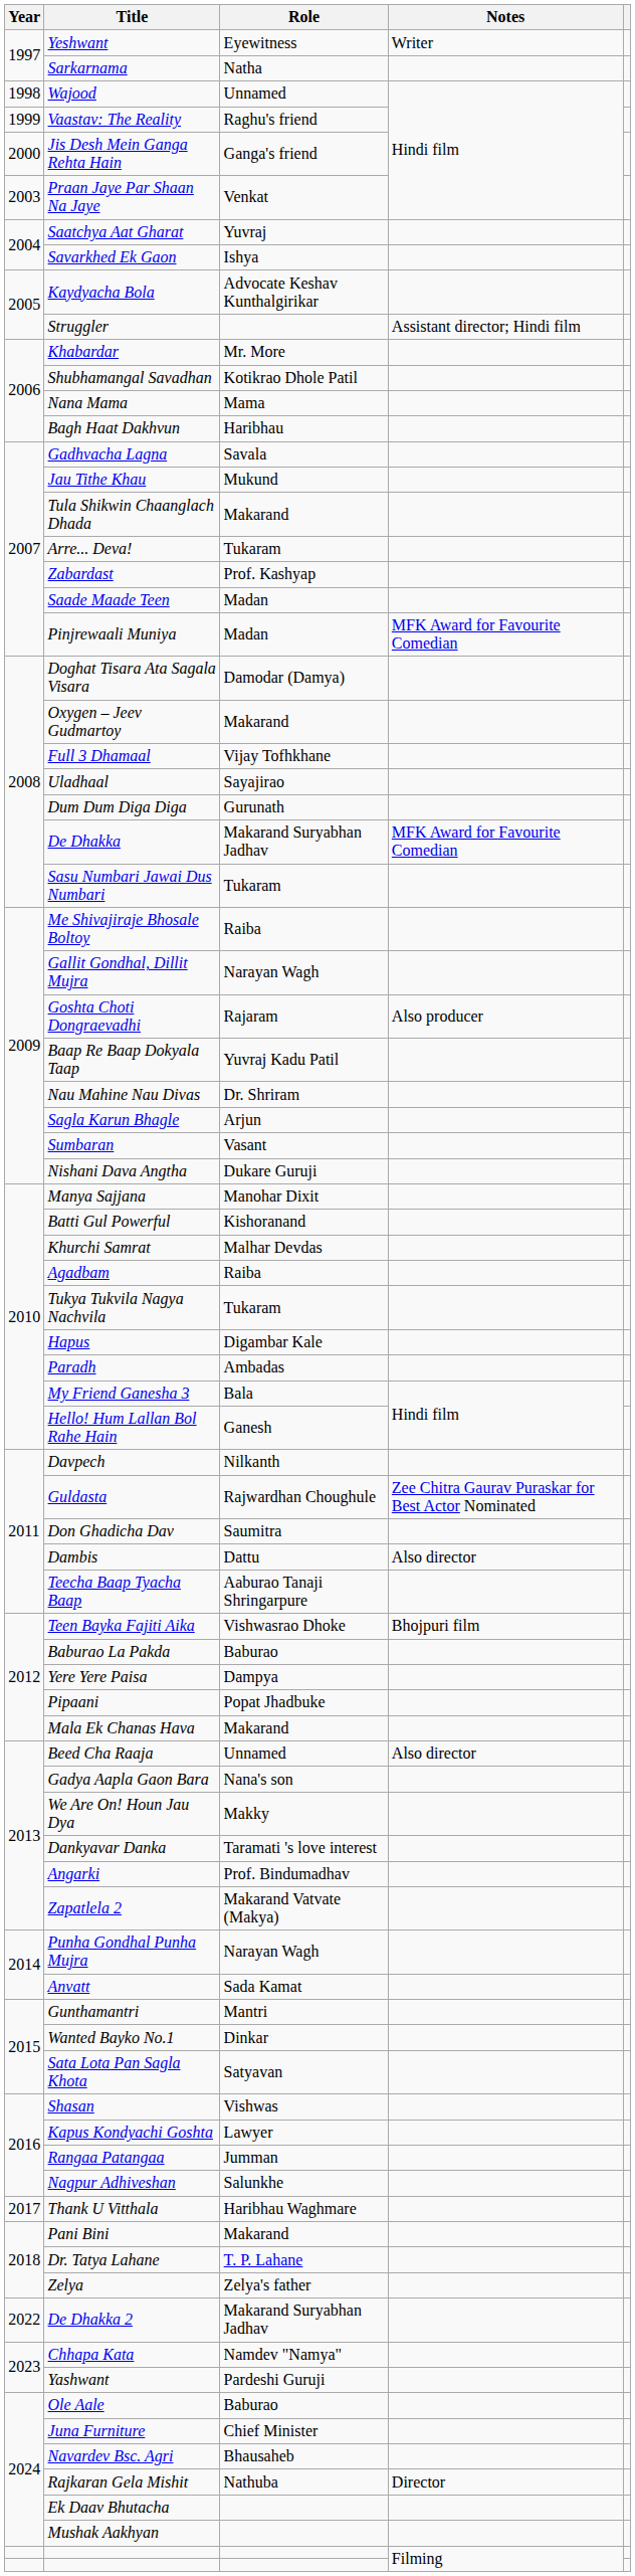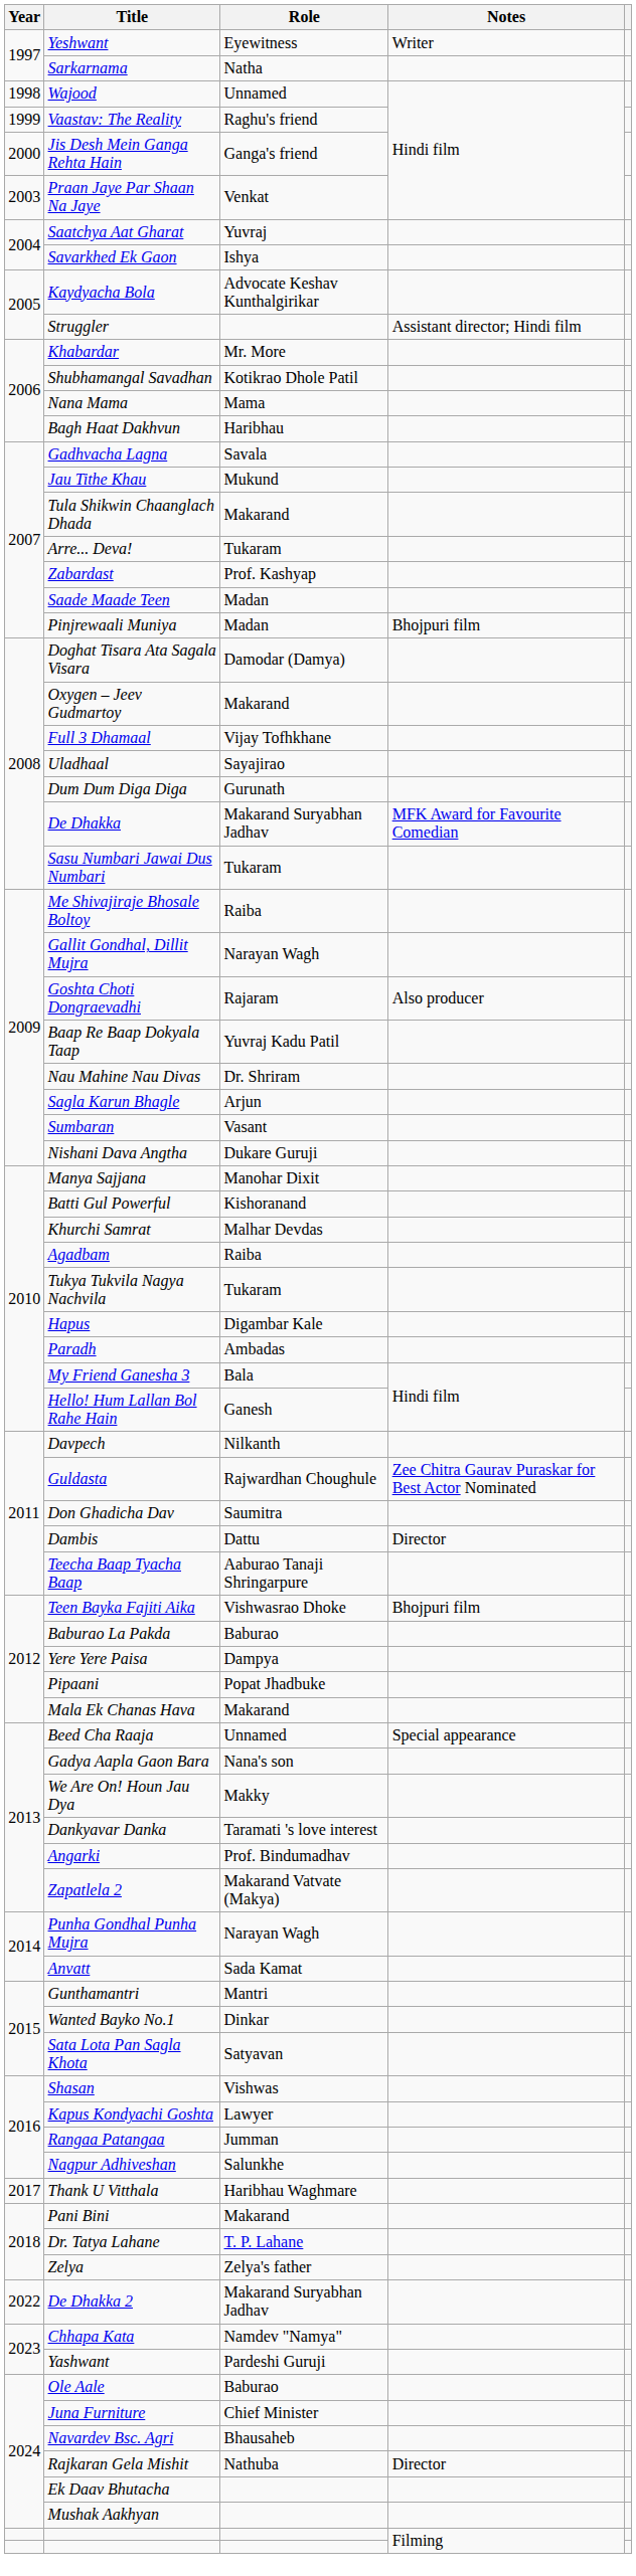 <table class="wikitable plainrowheaders sortable" style="margin-right: 0;">
 <tr>
 <th>Year</th>
 <th>Title</th>
 <th>Role</th>
 <th>Notes</th>
 <th></th>
 </tr>
 <tr>
 <td rowspan="2">1997</td>
 <td><em><a href='#'>Yeshwant</a></em></td>
 <td>Eyewitness</td>
 <td>Writer</td>
 <td></td>
 </tr>
 <tr>
 <td><em><a href='#'>Sarkarnama</a></em></td>
 <td>Natha</td>
 <td></td>
 <td></td>
 </tr>
 <tr>
 <td>1998</td>
 <td><em><a href='#'>Wajood</a></em></td>
 <td>Unnamed</td>
 <td rowspan="4">Hindi film</td>
 <td></td>
 </tr>
 <tr>
 <td>1999</td>
 <td><em><a href='#'>Vaastav: The Reality</a></em></td>
 <td>Raghu's friend</td>
 <td></td>
 </tr>
 <tr>
 <td>2000</td>
 <td><em><a href='#'>Jis Desh Mein Ganga Rehta Hain</a></em></td>
 <td>Ganga's friend</td>
 <td></td>
 </tr>
 <tr>
 <td>2003</td>
 <td><em><a href='#'>Praan Jaye Par Shaan Na Jaye</a></em></td>
 <td>Venkat</td>
 <td></td>
 </tr>
 <tr>
 <td rowspan="2">2004</td>
 <td><em><a href='#'>Saatchya Aat Gharat</a></em></td>
 <td>Yuvraj</td>
 <td></td>
 <td></td>
 </tr>
 <tr>
 <td><em><a href='#'>Savarkhed Ek Gaon</a></em></td>
 <td>Ishya</td>
 <td></td>
 <td></td>
 </tr>
 <tr>
 <td rowspan="2">2005</td>
 <td><em><a href='#'>Kaydyacha Bola</a></em></td>
 <td>Advocate Keshav Kunthalgirikar</td>
 <td></td>
 <td></td>
 </tr>
 <tr>
 <td><em>Struggler</em></td>
 <td></td>
 <td>Assistant director; Hindi film</td>
 <td></td>
 </tr>
 <tr>
 <td rowspan="4">2006</td>
 <td><em><a href='#'>Khabardar</a></em></td>
 <td>Mr. More</td>
 <td></td>
 <td></td>
 </tr>
 <tr>
 <td><em>Shubhamangal Savadhan</em></td>
 <td>Kotikrao Dhole Patil</td>
 <td></td>
 <td></td>
 </tr>
 <tr>
 <td><em>Nana Mama</em></td>
 <td>Mama</td>
 <td></td>
 <td></td>
 </tr>
 <tr>
 <td><em>Bagh Haat Dakhvun</em></td>
 <td>Haribhau</td>
 <td></td>
 <td></td>
 </tr>
 <tr>
 <td rowspan="7">2007</td>
 <td><em><a href='#'>Gadhvacha Lagna</a></em></td>
 <td>Savala</td>
 <td></td>
 <td></td>
 </tr>
 <tr>
 <td><em><a href='#'>Jau Tithe Khau</a></em></td>
 <td>Mukund</td>
 <td></td>
 <td></td>
 </tr>
 <tr>
 <td><em>Tula Shikwin Chaanglach Dhada</em></td>
 <td>Makarand</td>
 <td></td>
 <td></td>
 </tr>
 <tr>
 <td><em>Arre... Deva!</em></td>
 <td>Tukaram</td>
 <td></td>
 <td></td>
 </tr>
 <tr>
 <td><em><a href='#'>Zabardast</a></em></td>
 <td>Prof. Kashyap</td>
 <td></td>
 <td></td>
 </tr>
 <tr>
 <td><em><a href='#'>Saade Maade Teen</a></em></td>
 <td>Madan</td>
 <td></td>
 <td></td>
 </tr>
 <tr>
 <td><em>Pinjrewaali Muniya</em></td>
 <td>Madan</td>
-<td><a href='#'>MFK Award for Favourite Comedian</a></td>
+<td>Bhojpuri film</td>
 <td></td>
 </tr>
 <tr>
 <td rowspan="7">2008</td>
 <td><em>Doghat Tisara Ata Sagala Visara</em></td>
 <td>Damodar (Damya)</td>
 <td></td>
 <td></td>
 </tr>
 <tr>
 <td><em>Oxygen – Jeev Gudmartoy</em></td>
 <td>Makarand</td>
 <td></td>
 <td></td>
 </tr>
 <tr>
 <td><em><a href='#'>Full 3 Dhamaal</a></em></td>
 <td>Vijay Tofhkhane</td>
 <td></td>
 <td></td>
 </tr>
 <tr>
 <td><em>Uladhaal</em></td>
 <td>Sayajirao</td>
 <td></td>
 <td></td>
 </tr>
 <tr>
 <td><em>Dum Dum Diga Diga</em></td>
 <td>Gurunath</td>
 <td></td>
 <td></td>
 </tr>
 <tr>
 <td><em><a href='#'>De Dhakka</a></em></td>
 <td>Makarand Suryabhan Jadhav</td>
 <td><a href='#'>MFK Award for Favourite Comedian</a></td>
 <td></td>
 </tr>
 <tr>
 <td><em><a href='#'>Sasu Numbari Jawai Dus Numbari</a></em></td>
 <td>Tukaram</td>
 <td></td>
 <td></td>
 </tr>
 <tr>
 <td rowspan="8">2009</td>
 <td><em><a href='#'>Me Shivajiraje Bhosale Boltoy</a></em></td>
 <td>Raiba</td>
 <td></td>
 <td></td>
 </tr>
 <tr>
 <td><em><a href='#'>Gallit Gondhal, Dillit Mujra</a></em></td>
 <td>Narayan Wagh</td>
 <td></td>
 <td></td>
 </tr>
 <tr>
 <td><em><a href='#'>Goshta Choti Dongraevadhi</a></em></td>
 <td>Rajaram</td>
 <td>Also producer</td>
 <td></td>
 </tr>
 <tr>
 <td><em>Baap Re Baap Dokyala Taap</em></td>
 <td>Yuvraj Kadu Patil</td>
 <td></td>
 <td></td>
 </tr>
 <tr>
 <td><em>Nau Mahine Nau Divas</em></td>
 <td>Dr. Shriram</td>
 <td></td>
 <td></td>
 </tr>
 <tr>
 <td><em><a href='#'>Sagla Karun Bhagle</a></em></td>
 <td>Arjun</td>
 <td></td>
 <td></td>
 </tr>
 <tr>
 <td><em><a href='#'>Sumbaran</a></em></td>
 <td>Vasant</td>
 <td></td>
 <td></td>
 </tr>
 <tr>
 <td><em>Nishani Dava Angtha</em></td>
 <td>Dukare Guruji</td>
 <td></td>
 <td></td>
 </tr>
 <tr>
 <td rowspan="9">2010</td>
 <td><em>Manya Sajjana</em></td>
 <td>Manohar Dixit</td>
 <td></td>
 <td></td>
 </tr>
 <tr>
 <td><em>Batti Gul Powerful</em></td>
 <td>Kishoranand</td>
 <td></td>
 <td></td>
 </tr>
 <tr>
 <td><em>Khurchi Samrat</em></td>
 <td>Malhar Devdas</td>
 <td></td>
 <td></td>
 </tr>
 <tr>
 <td><em><a href='#'>Agadbam</a></em></td>
 <td>Raiba</td>
 <td></td>
 <td></td>
 </tr>
 <tr>
 <td><em>Tukya Tukvila Nagya Nachvila</em></td>
 <td>Tukaram</td>
 <td></td>
 <td></td>
 </tr>
 <tr>
 <td><em><a href='#'>Hapus</a></em></td>
 <td>Digambar Kale</td>
 <td></td>
 <td></td>
 </tr>
 <tr>
 <td><em><a href='#'>Paradh</a></em></td>
 <td>Ambadas</td>
 <td></td>
 <td></td>
 </tr>
 <tr>
 <td><em><a href='#'>My Friend Ganesha 3</a></em></td>
 <td>Bala</td>
 <td rowspan="2">Hindi film</td>
 <td></td>
 </tr>
 <tr>
 <td><em><a href='#'>Hello! Hum Lallan Bol Rahe Hain</a></em></td>
 <td>Ganesh</td>
 <td></td>
 </tr>
 <tr>
 <td rowspan="5">2011</td>
 <td><em>Davpech</em></td>
 <td>Nilkanth</td>
 <td></td>
 <td></td>
 </tr>
 <tr>
 <td><em><a href='#'>Guldasta</a></em></td>
 <td>Rajwardhan Choughule</td>
 <td><a href='#'>Zee Chitra Gaurav Puraskar for Best Actor</a> Nominated</td>
 <td></td>
 </tr>
 <tr>
 <td><em>Don Ghadicha Dav</em></td>
 <td>Saumitra</td>
 <td></td>
 <td></td>
 </tr>
 <tr>
 <td><em>Dambis</em></td>
 <td>Dattu</td>
-<td>Also director</td>
+<td>Director</td>
 <td></td>
 </tr>
 <tr>
 <td><em><a href='#'>Teecha Baap Tyacha Baap</a></em></td>
 <td>Aaburao Tanaji Shringarpure</td>
 <td></td>
 <td></td>
 </tr>
 <tr>
 <td rowspan="5">2012</td>
 <td><em><a href='#'>Teen Bayka Fajiti Aika</a></em></td>
 <td>Vishwasrao Dhoke</td>
 <td>Bhojpuri film</td>
 <td></td>
 </tr>
 <tr>
 <td><em>Baburao La Pakda</em></td>
 <td>Baburao</td>
 <td></td>
 <td></td>
 </tr>
 <tr>
 <td><em> Yere Yere Paisa</em></td>
 <td>Dampya</td>
 <td></td>
 <td></td>
 </tr>
 <tr>
 <td><em>Pipaani</em></td>
 <td>Popat Jhadbuke</td>
 <td></td>
 <td></td>
 </tr>
 <tr>
 <td><em>Mala Ek Chanas Hava</em></td>
 <td>Makarand</td>
 <td></td>
 <td></td>
 </tr>
 <tr>
 <td rowspan="6">2013</td>
 <td><em>Beed Cha Raaja</em></td>
 <td>Unnamed</td>
-<td>Also director</td>
+<td>Special appearance</td>
 <td></td>
 </tr>
 <tr>
 <td><em>Gadya Aapla Gaon Bara</em></td>
 <td>Nana's son</td>
 <td></td>
 <td></td>
 </tr>
 <tr>
 <td><em>We Are On! Houn Jau Dya</em></td>
 <td>Makky</td>
 <td></td>
 <td></td>
 </tr>
 <tr>
 <td><em>Dankyavar Danka</em></td>
 <td>Taramati 's love interest</td>
 <td></td>
 <td></td>
 </tr>
 <tr>
 <td><em><a href='#'>Angarki</a></em></td>
 <td>Prof. Bindumadhav</td>
 <td></td>
 <td></td>
 </tr>
 <tr>
 <td><em><a href='#'>Zapatlela 2</a></em></td>
 <td>Makarand Vatvate (Makya)</td>
 <td></td>
 <td></td>
 </tr>
 <tr>
 <td rowspan="2">2014</td>
 <td><em><a href='#'>Punha Gondhal Punha Mujra</a></em></td>
 <td>Narayan Wagh</td>
 <td></td>
 <td></td>
 </tr>
 <tr>
 <td><em><a href='#'>Anvatt</a></em></td>
 <td>Sada Kamat</td>
 <td></td>
 <td></td>
 </tr>
 <tr>
 <td rowspan="3">2015</td>
 <td><em>Gunthamantri</em></td>
 <td>Mantri</td>
 <td></td>
 <td></td>
 </tr>
 <tr>
 <td><em>Wanted Bayko No.1</em></td>
 <td>Dinkar</td>
 <td></td>
 <td></td>
 </tr>
 <tr>
 <td><em><a href='#'>Sata Lota Pan Sagla Khota</a></em></td>
 <td>Satyavan</td>
 <td></td>
 <td></td>
 </tr>
 <tr>
 <td rowspan="4">2016</td>
 <td><em><a href='#'>Shasan</a></em></td>
 <td>Vishwas</td>
 <td></td>
 <td></td>
 </tr>
 <tr>
 <td><em><a href='#'>Kapus Kondyachi Goshta</a></em></td>
 <td>Lawyer</td>
 <td></td>
 <td></td>
 </tr>
 <tr>
 <td><em><a href='#'>Rangaa Patangaa</a></em></td>
 <td>Jumman</td>
 <td></td>
 <td></td>
 </tr>
 <tr>
 <td><em><a href='#'>Nagpur Adhiveshan</a></em></td>
 <td>Salunkhe</td>
 <td></td>
 <td></td>
 </tr>
 <tr>
 <td>2017</td>
 <td><em>Thank U Vitthala</em></td>
 <td>Haribhau Waghmare</td>
 <td></td>
 <td></td>
 </tr>
 <tr>
 <td rowspan="3">2018</td>
 <td><em>Pani Bini</em></td>
 <td>Makarand</td>
 <td></td>
 <td></td>
 </tr>
 <tr>
 <td><em>Dr. Tatya Lahane</em></td>
 <td><a href='#'>T. P. Lahane</a></td>
 <td></td>
 <td></td>
 </tr>
 <tr>
 <td><em>Zelya</em></td>
 <td>Zelya's father</td>
 <td></td>
 <td></td>
 </tr>
 <tr>
 <td>2022</td>
 <td><em><a href='#'>De Dhakka 2</a></em></td>
 <td>Makarand Suryabhan Jadhav</td>
 <td></td>
 <td></td>
 </tr>
 <tr>
 <td rowspan="2">2023</td>
 <td><em><a href='#'>Chhapa Kata</a></em></td>
 <td>Namdev "Namya"</td>
 <td></td>
 <td></td>
 </tr>
 <tr>
 <td><em>Yashwant</em></td>
 <td>Pardeshi Guruji</td>
 <td></td>
 <td></td>
 </tr>
 <tr>
 <td rowspan="6">2024</td>
 <td><em><a href='#'>Ole Aale</a></em></td>
 <td>Baburao</td>
 <td></td>
 <td></td>
 </tr>
 <tr>
 <td><em><a href='#'>Juna Furniture</a></em></td>
 <td>Chief Minister</td>
 <td></td>
 <td></td>
 </tr>
 <tr>
 <td><em><a href='#'>Navardev Bsc. Agri</a></em></td>
 <td>Bhausaheb</td>
 <td></td>
 <td></td>
 </tr>
 <tr>
 <td><em>Rajkaran Gela Mishit</em></td>
 <td>Nathuba</td>
 <td>Director</td>
 <td></td>
 </tr>
 <tr>
 <td><em>Ek Daav Bhutacha</em></td>
 <td></td>
 <td></td>
 <td></td>
 </tr>
 <tr>
 <td><em>Mushak Aakhyan</em></td>
 <td></td>
 <td></td>
 <td></td>
 </tr>
 <tr>
 <td></td>
 <td></td>
 <td></td>
 <td rowspan="2">Filming</td>
 <td></td>
 </tr>
 <tr>
 <td></td>
 <td></td>
 <td></td>
 <td></td>
 </tr>
 <tr>
 </tr>
 </table>
